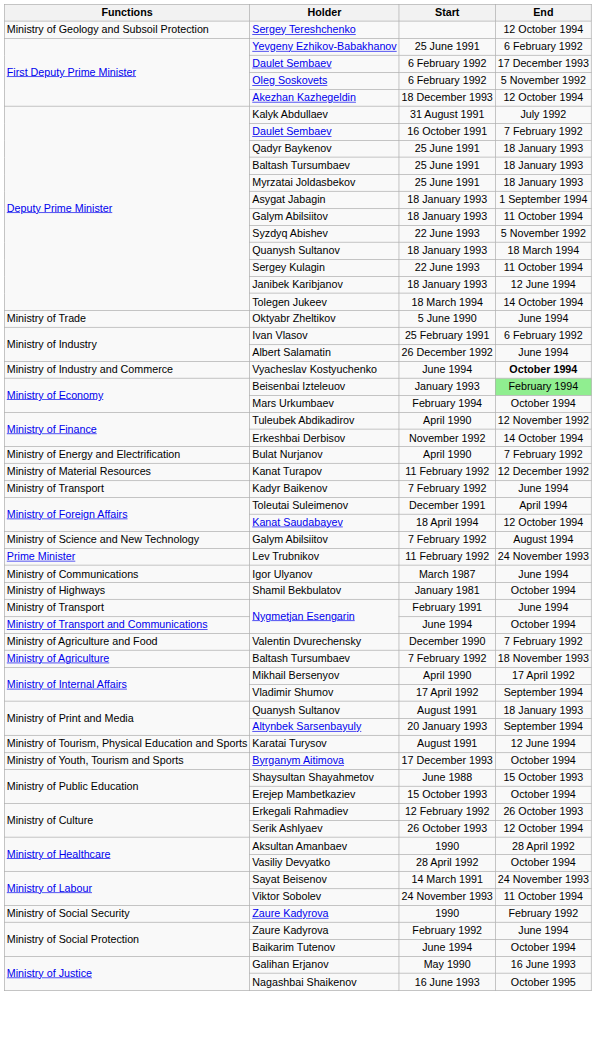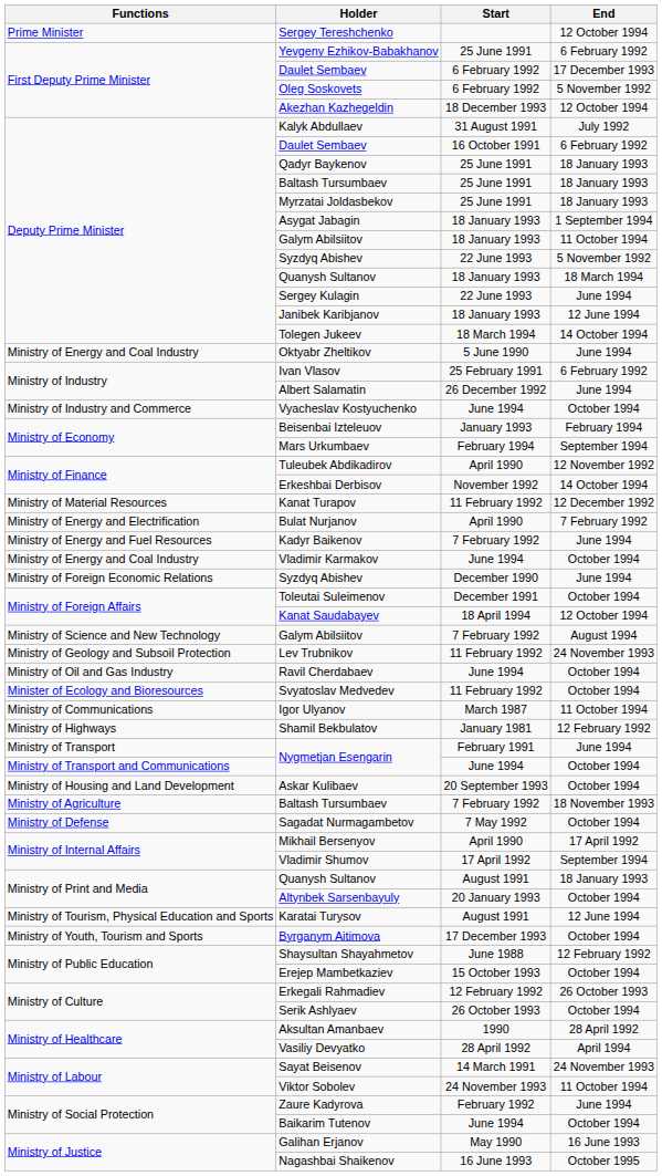 <table class="wikitable">
 <tr>
 <th>Functions</th>
 <th>Holder</th>
 <th>Start</th>
 <th>End</th>
 </tr>
 <tr>
-<td>Ministry of Geology and Subsoil Protection</td>
+<td><a href='#'>Prime Minister</a></td>
 <td><a href='#'>Sergey Tereshchenko</a></td>
 <td align="center"></td>
 <td align="center">12 October 1994</td>
 </tr>
 <tr>
 <td rowspan="4"><a href='#'>First Deputy Prime Minister</a></td>
 <td><a href='#'>Yevgeny Ezhikov-Babakhanov</a></td>
 <td align="center">25 June 1991</td>
 <td align="center">6 February 1992</td>
 </tr>
 <tr>
 <td><a href='#'>Daulet Sembaev</a></td>
 <td align="center">6 February 1992</td>
 <td align="center">17 December 1993</td>
 </tr>
 <tr>
 <td><a href='#'>Oleg Soskovets</a></td>
 <td align="center">6 February 1992</td>
 <td align="center">5 November 1992</td>
 </tr>
 <tr>
 <td><a href='#'>Akezhan Kazhegeldin</a></td>
 <td align="center">18 December 1993</td>
 <td align="center">12 October 1994</td>
 </tr>
 <tr>
 <td rowspan="12"><a href='#'>Deputy Prime Minister</a></td>
 <td>Kalyk Abdullaev</td>
 <td align="center">31 August 1991</td>
 <td align="center">July 1992</td>
 </tr>
 <tr>
 <td><a href='#'>Daulet Sembaev</a></td>
 <td align="center">16 October 1991</td>
-<td align="center">7 February 1992</td>
+<td align="center">6 February 1992</td>
 </tr>
 <tr>
 <td>Qadyr Baykenov</td>
 <td align="center">25 June 1991</td>
 <td align="center">18 January 1993</td>
 </tr>
 <tr>
 <td>Baltash Tursumbaev</td>
 <td align="center">25 June 1991</td>
 <td align="center">18 January 1993</td>
 </tr>
 <tr>
 <td>Myrzatai Joldasbekov</td>
 <td align="center">25 June 1991</td>
 <td align="center">18 January 1993</td>
 </tr>
 <tr>
 <td>Asygat Jabagin</td>
 <td align="center">18 January 1993</td>
 <td align="center">1 September 1994</td>
 </tr>
 <tr>
 <td>Galym Abilsiitov</td>
 <td align="center">18 January 1993</td>
 <td align="center">11 October 1994</td>
 </tr>
 <tr>
 <td>Syzdyq Abishev</td>
 <td align="center">22 June 1993</td>
 <td align="center">5 November 1992</td>
 </tr>
 <tr>
 <td>Quanysh Sultanov</td>
 <td align="center">18 January 1993</td>
 <td align="center">18 March 1994</td>
 </tr>
 <tr>
 <td>Sergey Kulagin</td>
 <td align="center">22 June 1993</td>
-<td align="center">11 October 1994</td>
+<td align="center">June 1994</td>
 </tr>
 <tr>
 <td>Janibek Karibjanov</td>
 <td align="center">18 January 1993</td>
 <td align="center">12 June 1994</td>
 </tr>
 <tr>
 <td>Tolegen Jukeev</td>
 <td align="center">18 March 1994</td>
 <td align="center">14 October 1994</td>
 </tr>
 <tr>
-<td>Ministry of Trade</td>
+<td>Ministry of Energy and Coal Industry</td>
 <td>Oktyabr Zheltikov</td>
 <td align="center">5 June 1990</td>
 <td align="center">June 1994</td>
 </tr>
 <tr>
 <td rowspan="2">Ministry of Industry</td>
 <td>Ivan Vlasov</td>
 <td align="center">25 February 1991</td>
 <td align="center">6 February 1992</td>
 </tr>
 <tr>
 <td>Albert Salamatin</td>
 <td align="center">26 December 1992</td>
 <td align="center">June 1994</td>
 </tr>
 <tr>
 <td>Ministry of Industry and Commerce</td>
 <td>Vyacheslav Kostyuchenko</td>
 <td align="center">June 1994</td>
-<td align="center"><strong>October 1994</strong></td>
+<td align="center">October 1994</td>
 </tr>
 <tr>
 <td rowspan="2"><a href='#'>Ministry of Economy</a></td>
 <td>Beisenbai Izteleuov</td>
 <td align="center">January 1993</td>
-<td align="center" style="background: lightgreen;">February 1994</td>
+<td align="center">February 1994</td>
 </tr>
 <tr>
 <td>Mars Urkumbaev</td>
 <td align="center">February 1994</td>
-<td align="center">October 1994</td>
+<td align="center">September 1994</td>
 </tr>
 <tr>
 <td rowspan="2"><a href='#'>Ministry of Finance</a></td>
 <td>Tuleubek Abdikadirov</td>
 <td align="center">April 1990</td>
 <td align="center">12 November 1992</td>
 </tr>
 <tr>
 <td>Erkeshbai Derbisov</td>
 <td align="center">November 1992</td>
 <td align="center">14 October 1994</td>
 </tr>
 <tr>
+<td>Ministry of Material Resources</td>
+<td>Kanat Turapov</td>
+<td align="center">11 February 1992</td>
+<td align="center">12 December 1992</td>
+</tr>
+<tr>
 <td>Ministry of Energy and Electrification</td>
 <td>Bulat Nurjanov</td>
 <td align="center">April 1990</td>
 <td align="center">7 February 1992</td>
 </tr>
 <tr>
-<td>Ministry of Material Resources</td>
-<td>Kanat Turapov</td>
-<td align="center">11 February 1992</td>
-<td align="center">12 December 1992</td>
+<td>Ministry of Energy and Fuel Resources</td>
+<td>Kadyr Baikenov</td>
+<td align="center">7 February 1992</td>
+<td align="center">June 1994</td>
 </tr>
 <tr>
-<td>Ministry of Transport</td>
-<td>Kadyr Baikenov</td>
-<td align="center">7 February 1992</td>
+<td>Ministry of Energy and Coal Industry</td>
+<td>Vladimir Karmakov</td>
+<td align="center">June 1994</td>
+<td align="center">October 1994</td>
+</tr>
+<tr>
+<td>Ministry of Foreign Economic Relations</td>
+<td>Syzdyq Abishev</td>
+<td align="center">December 1990</td>
 <td align="center">June 1994</td>
 </tr>
 <tr>
 <td rowspan="2"><a href='#'>Ministry of Foreign Affairs</a></td>
 <td>Toleutai Suleimenov</td>
 <td align="center">December 1991</td>
-<td align="center">April 1994</td>
+<td align="center">October 1994</td>
 </tr>
 <tr>
 <td><a href='#'>Kanat Saudabayev</a></td>
 <td align="center">18 April 1994</td>
 <td align="center">12 October 1994</td>
 </tr>
 <tr>
 <td>Ministry of Science and New Technology</td>
 <td>Galym Abilsiitov</td>
 <td align="center">7 February 1992</td>
 <td align="center">August 1994</td>
 </tr>
 <tr>
-<td><a href='#'>Prime Minister</a></td>
+<td>Ministry of Geology and Subsoil Protection</td>
 <td>Lev Trubnikov</td>
 <td align="center">11 February 1992</td>
 <td align="center">24 November 1993</td>
 </tr>
 <tr>
+<td>Ministry of Oil and Gas Industry</td>
+<td>Ravil Cherdabaev</td>
+<td align="center">June 1994</td>
+<td align="center">October 1994</td>
+</tr>
+<tr>
+<td><a href='#'>Minister of Ecology and Bioresources</a></td>
+<td>Svyatoslav Medvedev</td>
+<td align="center">11 February 1992</td>
+<td align="center">October 1994</td>
+</tr>
+<tr>
 <td>Ministry of Communications</td>
 <td>Igor Ulyanov</td>
 <td align="center">March 1987</td>
-<td align="center">June 1994</td>
+<td align="center">11 October 1994</td>
 </tr>
 <tr>
 <td>Ministry of Highways</td>
 <td>Shamil Bekbulatov</td>
 <td align="center">January 1981</td>
-<td align="center">October 1994</td>
+<td align="center">12 February 1992</td>
 </tr>
 <tr>
 <td>Ministry of Transport</td>
 <td rowspan="2"><a href='#'>Nygmetjan Esengarin</a></td>
 <td align="center">February 1991</td>
 <td align="center">June 1994</td>
 </tr>
 <tr>
 <td><a href='#'>Ministry of Transport and Communications</a></td>
 <td align="center">June 1994</td>
 <td align="center">October 1994</td>
 </tr>
 <tr>
-<td>Ministry of Agriculture and Food</td>
-<td>Valentin Dvurechensky</td>
-<td align="center">December 1990</td>
-<td align="center">7 February 1992</td>
+<td>Ministry of Housing and Land Development</td>
+<td>Askar Kulibaev</td>
+<td align="center">20 September 1993</td>
+<td align="center">October 1994</td>
 </tr>
 <tr>
 <td><a href='#'>Ministry of Agriculture</a></td>
 <td>Baltash Tursumbaev</td>
 <td align="center">7 February 1992</td>
 <td align="center">18 November 1993</td>
+</tr>
+<tr>
+<td><a href='#'>Ministry of Defense</a></td>
+<td>Sagadat Nurmagambetov</td>
+<td align="center">7 May 1992</td>
+<td align="center">October 1994</td>
 </tr>
 <tr>
 <td rowspan="2"><a href='#'>Ministry of Internal Affairs</a></td>
 <td>Mikhail Bersenyov</td>
 <td align="center">April 1990</td>
 <td align="center">17 April 1992</td>
 </tr>
 <tr>
 <td>Vladimir Shumov</td>
 <td align="center">17 April 1992</td>
 <td align="center">September 1994</td>
 </tr>
 <tr>
 <td rowspan="2">Ministry of Print and Media</td>
 <td>Quanysh Sultanov</td>
 <td align="center">August 1991</td>
 <td align="center">18 January 1993</td>
 </tr>
 <tr>
 <td><a href='#'>Altynbek Sarsenbayuly</a></td>
 <td align="center">20 January 1993</td>
-<td align="center">September 1994</td>
+<td align="center">October 1994</td>
 </tr>
 <tr>
 <td>Ministry of Tourism, Physical Education and Sports</td>
 <td>Karatai Turysov</td>
 <td align="center">August 1991</td>
 <td align="center">12 June 1994</td>
 </tr>
 <tr>
 <td>Ministry of Youth, Tourism and Sports</td>
 <td><a href='#'>Byrganym Aitimova</a></td>
 <td align="center">17 December 1993</td>
 <td align="center">October 1994</td>
 </tr>
 <tr>
 <td rowspan="2">Ministry of Public Education</td>
 <td>Shaysultan Shayahmetov</td>
 <td align="center">June 1988</td>
-<td align="center">15 October 1993</td>
+<td align="center">12 February 1992</td>
 </tr>
 <tr>
 <td>Erejep Mambetkaziev</td>
 <td align="center">15 October 1993</td>
 <td align="center">October 1994</td>
 </tr>
 <tr>
 <td rowspan="2">Ministry of Culture</td>
 <td>Erkegali Rahmadiev</td>
 <td align="center">12 February 1992</td>
 <td align="center">26 October 1993</td>
 </tr>
 <tr>
 <td>Serik Ashlyaev</td>
 <td align="center">26 October 1993</td>
-<td align="center">12 October 1994</td>
+<td align="center">October 1994</td>
 </tr>
 <tr>
 <td rowspan="2"><a href='#'>Ministry of Healthcare</a></td>
 <td>Aksultan Amanbaev</td>
 <td align="center">1990</td>
 <td align="center">28 April 1992</td>
 </tr>
 <tr>
 <td>Vasiliy Devyatko</td>
 <td align="center">28 April 1992</td>
-<td align="center">October 1994</td>
+<td align="center">April 1994</td>
 </tr>
 <tr>
 <td rowspan="2"><a href='#'>Ministry of Labour</a></td>
 <td>Sayat Beisenov</td>
 <td align="center">14 March 1991</td>
 <td align="center">24 November 1993</td>
 </tr>
 <tr>
 <td>Viktor Sobolev</td>
 <td align="center">24 November 1993</td>
 <td align="center">11 October 1994</td>
-</tr>
-<tr>
-<td>Ministry of Social Security</td>
-<td><a href='#'>Zaure Kadyrova</a></td>
-<td align="center">1990</td>
-<td align="center">February 1992</td>
 </tr>
 <tr>
 <td rowspan="2">Ministry of Social Protection</td>
 <td>Zaure Kadyrova</td>
 <td align="center">February 1992</td>
 <td align="center">June 1994</td>
 </tr>
 <tr>
 <td>Baikarim Tutenov</td>
 <td align="center">June 1994</td>
 <td align="center">October 1994</td>
 </tr>
 <tr>
 <td rowspan="2"><a href='#'>Ministry of Justice</a></td>
 <td>Galihan Erjanov</td>
 <td align="center">May 1990</td>
 <td align="center">16 June 1993</td>
 </tr>
 <tr>
 <td>Nagashbai Shaikenov</td>
 <td align="center">16 June 1993</td>
 <td align="center">October 1995</td>
 </tr>
 </table>
